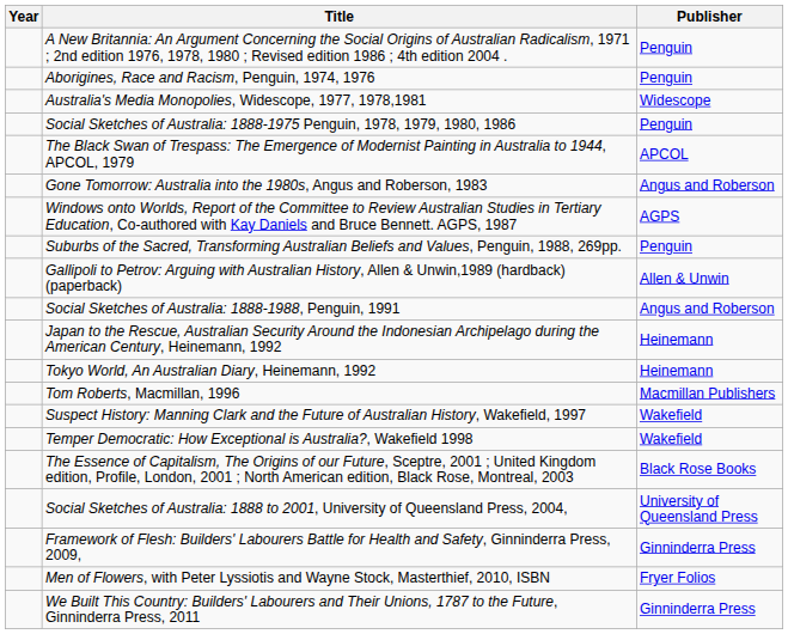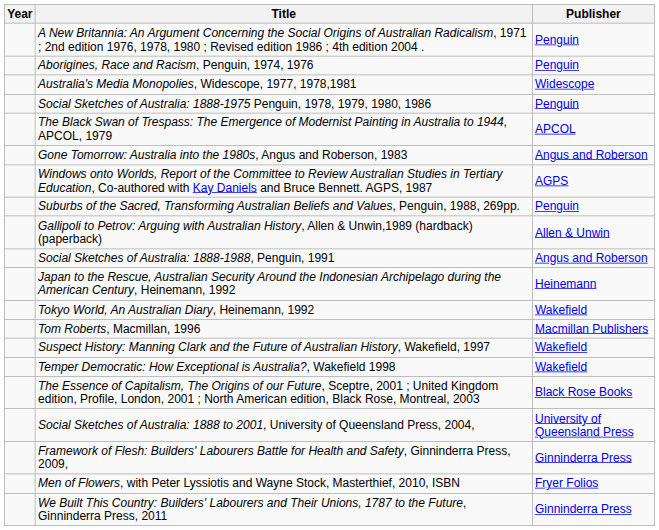 <table class="wikitable sortable">
 <tr>
 <th>Year</th>
 <th>Title</th>
 <th>Publisher</th>
 </tr>
 <tr>
 <td></td>
 <td><em>A New Britannia: An Argument Concerning the Social Origins of Australian Radicalism</em>, 1971 ; 2nd edition 1976, 1978, 1980 ; Revised edition 1986 ; 4th edition 2004 .</td>
 <td><a href='#'>Penguin</a></td>
 </tr>
 <tr>
 <td></td>
 <td><em>Aborigines, Race and Racism</em>, Penguin, 1974, 1976 </td>
 <td><a href='#'>Penguin</a></td>
 </tr>
 <tr>
 <td></td>
 <td><em>Australia's Media Monopolies</em>, Widescope, 1977, 1978,1981 </td>
 <td><a href='#'>Widescope</a></td>
 </tr>
 <tr>
 <td></td>
 <td><em>Social Sketches of Australia: 1888-1975</em> Penguin, 1978, 1979, 1980, 1986 </td>
 <td><a href='#'>Penguin</a></td>
 </tr>
 <tr>
 <td></td>
 <td><em>The Black Swan of Trespass: The Emergence of Modernist Painting in Australia to 1944</em>, APCOL, 1979 </td>
 <td><a href='#'>APCOL</a></td>
 </tr>
 <tr>
 <td></td>
 <td><em>Gone Tomorrow: Australia into the 1980s</em>, Angus and Roberson, 1983 </td>
 <td><a href='#'>Angus and Roberson</a></td>
 </tr>
 <tr>
 <td></td>
 <td><em>Windows onto Worlds, Report of the Committee to Review Australian Studies in Tertiary Education</em>, Co-authored with <a href='#'>Kay Daniels</a> and Bruce Bennett. AGPS, 1987 </td>
 <td><a href='#'>AGPS</a></td>
 </tr>
 <tr>
 <td></td>
 <td><em>Suburbs of the Sacred, Transforming Australian Beliefs and Values</em>, Penguin, 1988, 269pp. </td>
 <td><a href='#'>Penguin</a></td>
 </tr>
 <tr>
 <td></td>
 <td><em>Gallipoli to Petrov: Arguing with Australian History</em>, Allen & Unwin,1989  (hardback)   (paperback)</td>
 <td><a href='#'>Allen & Unwin</a></td>
 </tr>
 <tr>
 <td></td>
 <td><em>Social Sketches of Australia: 1888-1988</em>, Penguin, 1991 </td>
 <td><a href='#'>Angus and Roberson</a></td>
 </tr>
 <tr>
 <td></td>
 <td><em>Japan to the Rescue, Australian Security Around the Indonesian Archipelago during the American Century</em>, Heinemann, 1992 </td>
 <td><a href='#'>Heinemann</a></td>
 </tr>
 <tr>
 <td></td>
 <td><em>Tokyo World, An Australian Diary</em>, Heinemann, 1992 </td>
-<td><a href='#'>Heinemann</a></td>
+<td><a href='#'>Wakefield</a></td>
 </tr>
 <tr>
 <td></td>
 <td><em>Tom Roberts</em>, Macmillan, 1996 </td>
 <td><a href='#'>Macmillan Publishers</a></td>
 </tr>
 <tr>
 <td></td>
 <td><em>Suspect History: Manning Clark and the Future of Australian History</em>, Wakefield, 1997 </td>
 <td><a href='#'>Wakefield</a></td>
 </tr>
 <tr>
 <td></td>
 <td><em>Temper Democratic: How Exceptional is Australia?</em>, Wakefield 1998 </td>
 <td><a href='#'>Wakefield</a></td>
 </tr>
 <tr>
 <td></td>
 <td><em>The Essence of Capitalism, The Origins of our Future</em>, Sceptre, 2001 ; United Kingdom edition, Profile, London, 2001 ; North American edition, Black Rose, Montreal, 2003 </td>
 <td><a href='#'>Black Rose Books</a></td>
 </tr>
 <tr>
 <td></td>
 <td><em>Social Sketches of Australia: 1888 to 2001</em>, University of Queensland Press, 2004, </td>
 <td><a href='#'>University of Queensland Press</a></td>
 </tr>
 <tr>
 <td></td>
 <td><em>Framework of Flesh: Builders' Labourers Battle for Health and Safety</em>, Ginninderra Press, 2009, </td>
 <td><a href='#'>Ginninderra Press</a></td>
 </tr>
 <tr>
 <td></td>
 <td><em>Men of Flowers</em>, with Peter Lyssiotis and Wayne Stock, Masterthief, 2010, ISBN</td>
 <td><a href='#'>Fryer Folios</a></td>
 </tr>
 <tr>
 <td></td>
 <td><em>We Built This Country: Builders' Labourers and Their Unions, 1787 to the Future</em>, Ginninderra Press, 2011 </td>
 <td><a href='#'>Ginninderra Press</a></td>
 </tr>
 </table>
